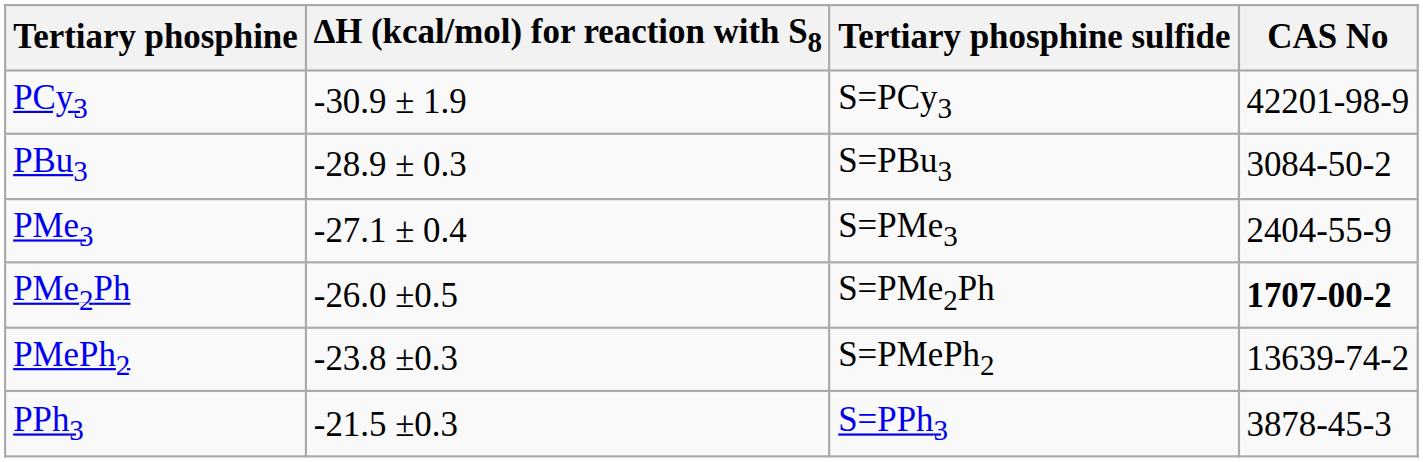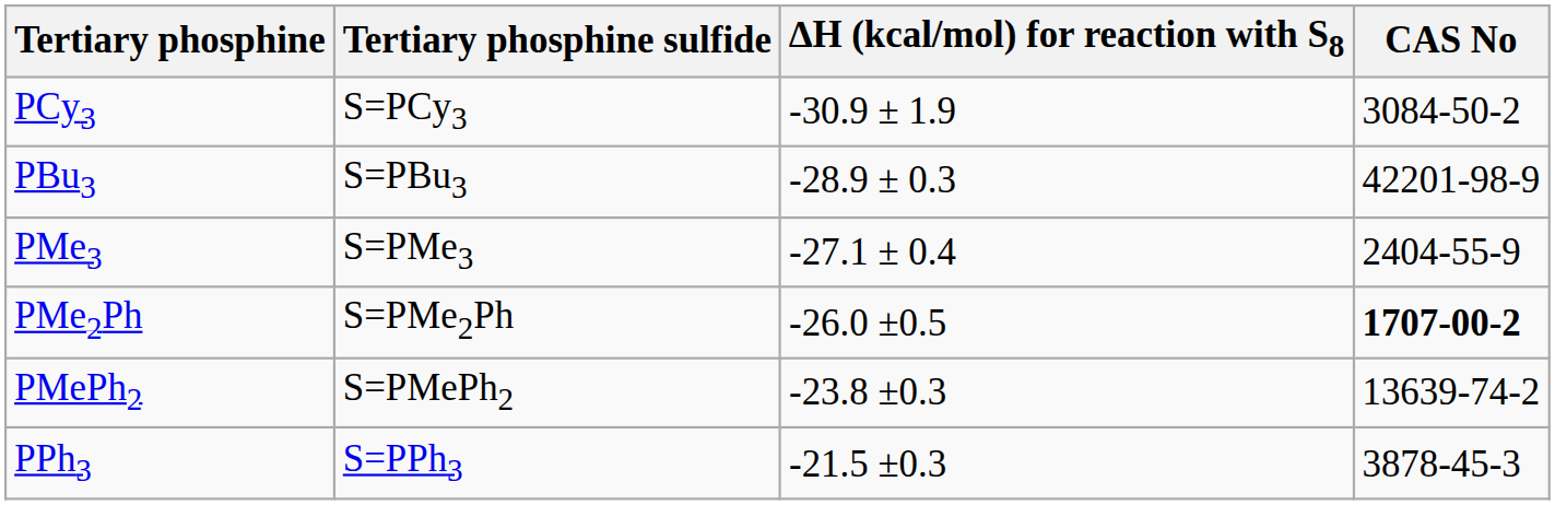 <table class="wikitable">
 <tr>
 <th>Tertiary phosphine</th>
+<th>Tertiary phosphine sulfide</th>
 <th>∆H (kcal/mol) for reaction with S<sub>8</sub></th>
-<th>Tertiary phosphine sulfide</th>
 <th>CAS No</th>
 </tr>
 <tr>
 <td><a href='#'>PCy<sub>3</sub></a></td>
+<td>S=PCy<sub>3</sub></td>
 <td>-30.9 ± 1.9</td>
-<td>S=PCy<sub>3</sub></td>
+<td>3084-50-2</td>
+</tr>
+<tr>
+<td><a href='#'>PBu<sub>3</sub></a></td>
+<td>S=PBu<sub>3</sub></td>
+<td>-28.9 ± 0.3</td>
 <td>42201-98-9</td>
 </tr>
 <tr>
-<td><a href='#'>PBu<sub>3</sub></a></td>
-<td>-28.9 ± 0.3</td>
-<td>S=PBu<sub>3</sub></td>
-<td>3084-50-2</td>
-</tr>
-<tr>
 <td><a href='#'>PMe<sub>3</sub></a></td>
+<td>S=PMe<sub>3</sub></td>
 <td>-27.1 ± 0.4</td>
-<td>S=PMe<sub>3</sub></td>
 <td>2404-55-9</td>
 </tr>
 <tr>
 <td><a href='#'>PMe<sub>2</sub>Ph</a></td>
+<td>S=PMe<sub>2</sub>Ph</td>
 <td>-26.0 ±0.5</td>
-<td>S=PMe<sub>2</sub>Ph</td>
 <td><strong>1707-00-2</strong></td>
 </tr>
 <tr>
 <td><a href='#'>PMePh<sub>2</sub></a></td>
+<td>S=PMePh<sub>2</sub></td>
 <td>-23.8 ±0.3</td>
-<td>S=PMePh<sub>2</sub></td>
 <td>13639-74-2</td>
 </tr>
 <tr>
 <td><a href='#'>PPh<sub>3</sub></a></td>
+<td><a href='#'>S=PPh<sub>3</sub></a></td>
 <td>-21.5 ±0.3</td>
-<td><a href='#'>S=PPh<sub>3</sub></a></td>
 <td>3878-45-3</td>
 </tr>
 </table>
